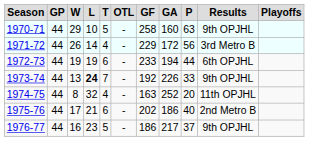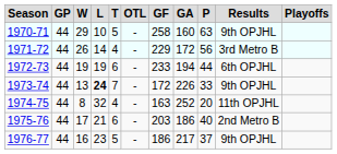 <table class="wikitable">
 <tr align="center"  bgcolor="#dddddd">
 <td><strong>Season</strong></td>
 <td><strong>GP</strong></td>
 <td><strong>W</strong></td>
 <td><strong>L</strong></td>
 <td><strong>T</strong></td>
 <td><strong>OTL</strong></td>
 <td><strong>GF</strong></td>
 <td><strong>GA</strong></td>
 <td><strong>P</strong></td>
 <td><strong>Results</strong></td>
 <td><strong>Playoffs</strong></td>
 </tr>
 <tr align="center" bgcolor="#eeffff">
 <td><a href='#'>1970-71</a></td>
 <td>44</td>
 <td>29</td>
 <td>10</td>
 <td>5</td>
 <td>-</td>
 <td>258</td>
 <td>160</td>
 <td>63</td>
 <td>9th OPJHL</td>
 <td></td>
 </tr>
 <tr align="center" bgcolor="#eeffff">
 <td><a href='#'>1971-72</a></td>
 <td>44</td>
 <td>26</td>
 <td>14</td>
 <td>4</td>
 <td>-</td>
 <td>229</td>
 <td>172</td>
 <td>56</td>
 <td>3rd Metro B</td>
 <td></td>
 </tr>
 <tr align="center">
 <td><a href='#'>1972-73</a></td>
 <td>44</td>
 <td>19</td>
 <td>19</td>
 <td>6</td>
 <td>-</td>
 <td>233</td>
 <td>194</td>
 <td>44</td>
 <td>6th OPJHL</td>
 <td></td>
 </tr>
 <tr align="center">
 <td><a href='#'>1973-74</a></td>
 <td>44</td>
 <td>13</td>
 <td><strong>24</strong></td>
 <td>7</td>
 <td>-</td>
-<td>192</td>
+<td>172</td>
 <td>226</td>
 <td>33</td>
 <td>9th OPJHL</td>
 <td></td>
 </tr>
 <tr align="center">
 <td><a href='#'>1974-75</a></td>
 <td>44</td>
 <td>8</td>
 <td>32</td>
 <td>4</td>
 <td>-</td>
 <td>163</td>
 <td>252</td>
 <td>20</td>
 <td>11th OPJHL</td>
 <td></td>
 </tr>
 <tr align="center">
 <td><a href='#'>1975-76</a></td>
 <td>44</td>
 <td>17</td>
 <td>21</td>
 <td>6</td>
 <td>-</td>
-<td>202</td>
+<td>203</td>
 <td>186</td>
 <td>40</td>
 <td>2nd Metro B</td>
 <td></td>
 </tr>
 <tr align="center">
 <td><a href='#'>1976-77</a></td>
 <td>44</td>
 <td>16</td>
 <td>23</td>
 <td>5</td>
 <td>-</td>
 <td>186</td>
 <td>217</td>
 <td>37</td>
 <td>9th OPJHL</td>
 <td></td>
 </tr>
 </table>
